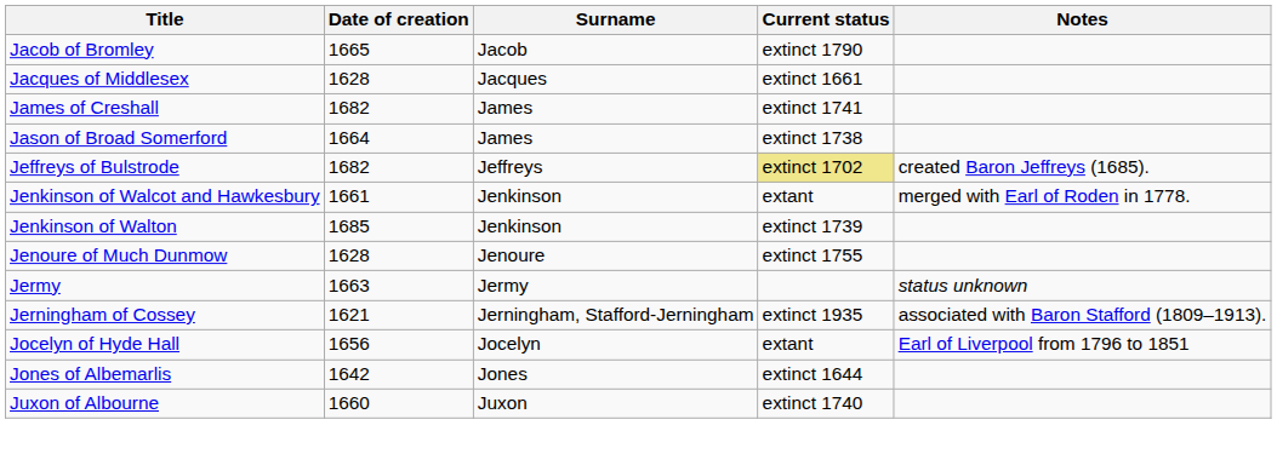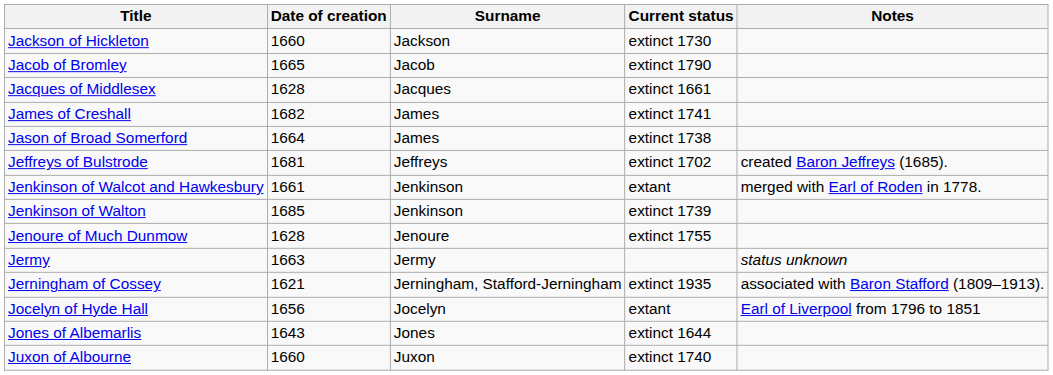 <table class="wikitable">
 <tr>
 <th>Title</th>
 <th>Date of creation</th>
 <th>Surname</th>
 <th>Current status</th>
 <th>Notes</th>
+</tr>
+<tr>
+<td><a href='#'>Jackson of Hickleton</a></td>
+<td>1660</td>
+<td>Jackson</td>
+<td>extinct 1730</td>
+<td> </td>
 </tr>
 <tr>
 <td><a href='#'>Jacob of Bromley</a></td>
 <td>1665</td>
 <td>Jacob</td>
 <td>extinct 1790</td>
 <td> </td>
 </tr>
 <tr>
 <td><a href='#'>Jacques of Middlesex</a></td>
 <td>1628</td>
 <td>Jacques</td>
 <td>extinct 1661</td>
 <td> </td>
 </tr>
 <tr>
 <td><a href='#'>James of Creshall</a></td>
 <td>1682</td>
 <td>James</td>
 <td>extinct 1741</td>
 <td> </td>
 </tr>
 <tr>
 <td><a href='#'>Jason of Broad Somerford</a></td>
 <td>1664</td>
 <td>James</td>
 <td>extinct 1738</td>
 <td> </td>
 </tr>
 <tr>
 <td><a href='#'>Jeffreys of Bulstrode</a></td>
-<td>1682</td>
+<td>1681</td>
 <td>Jeffreys</td>
-<td style="background: khaki;">extinct 1702</td>
+<td>extinct 1702</td>
 <td>created <a href='#'>Baron Jeffreys</a> (1685).</td>
 </tr>
 <tr>
 <td><a href='#'>Jenkinson of Walcot and Hawkesbury</a></td>
 <td>1661</td>
 <td>Jenkinson</td>
 <td>extant</td>
 <td>merged with <a href='#'>Earl of Roden</a> in 1778.</td>
 </tr>
 <tr>
 <td><a href='#'>Jenkinson of Walton</a></td>
 <td>1685</td>
 <td>Jenkinson</td>
 <td>extinct 1739</td>
 <td> </td>
 </tr>
 <tr>
 <td><a href='#'>Jenoure of Much Dunmow</a></td>
 <td>1628</td>
 <td>Jenoure</td>
 <td>extinct 1755</td>
 <td> </td>
 </tr>
 <tr>
 <td><a href='#'>Jermy</a></td>
 <td>1663</td>
 <td>Jermy</td>
 <td> </td>
 <td><em>status unknown</em></td>
 </tr>
 <tr>
 <td><a href='#'>Jerningham of Cossey</a></td>
 <td>1621</td>
 <td>Jerningham, Stafford-Jerningham</td>
 <td>extinct 1935</td>
 <td>associated with <a href='#'>Baron Stafford</a> (1809–1913).</td>
 </tr>
 <tr>
 <td><a href='#'>Jocelyn of Hyde Hall</a></td>
 <td>1656</td>
 <td>Jocelyn</td>
 <td>extant</td>
 <td><a href='#'>Earl of Liverpool</a> from 1796 to 1851</td>
 </tr>
 <tr>
 <td><a href='#'>Jones of Albemarlis</a></td>
-<td>1642</td>
+<td>1643</td>
 <td>Jones</td>
 <td>extinct 1644</td>
 <td> </td>
 </tr>
 <tr>
 <td><a href='#'>Juxon of Albourne</a></td>
 <td>1660</td>
 <td>Juxon</td>
 <td>extinct 1740</td>
 <td> </td>
 </tr>
 </table>
